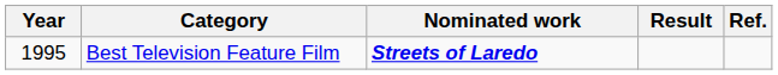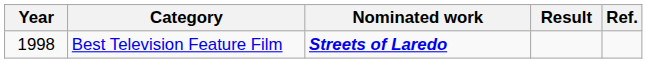 <table class=wikitable>
 <tr>
 <th scope="col" style="width:5em;">Year</th>
 <th scope="col" style="width:28em;">Category</th>
 <th scope="col" style="width:25em;">Nominated work</th>
 <th scope="col" style="width:5em;">Result</th>
 <th>Ref.</th>
 </tr>
 <tr>
-<td style="text-align:center;">1995</td>
+<td style="text-align:center;">1998</td>
 <td><a href='#'>Best Television Feature Film</a></td>
 <td><strong><em><a href='#'>Streets of Laredo</a></em></strong></td>
 <td></td>
 <td></td>
 </tr>
 </table>
